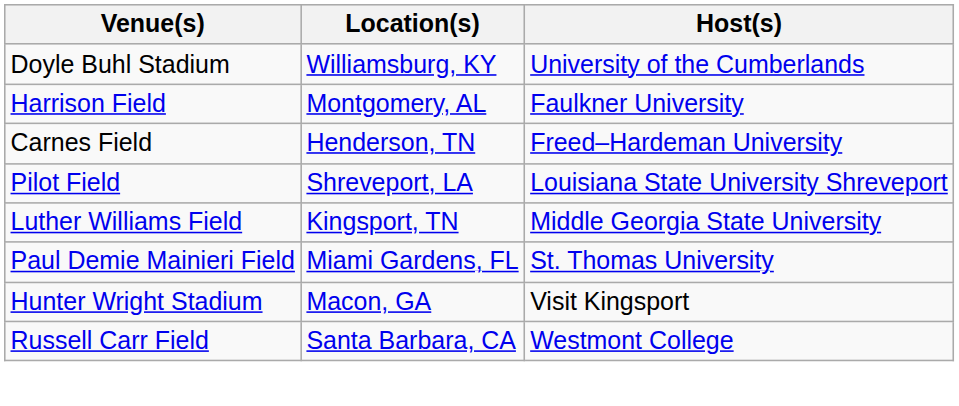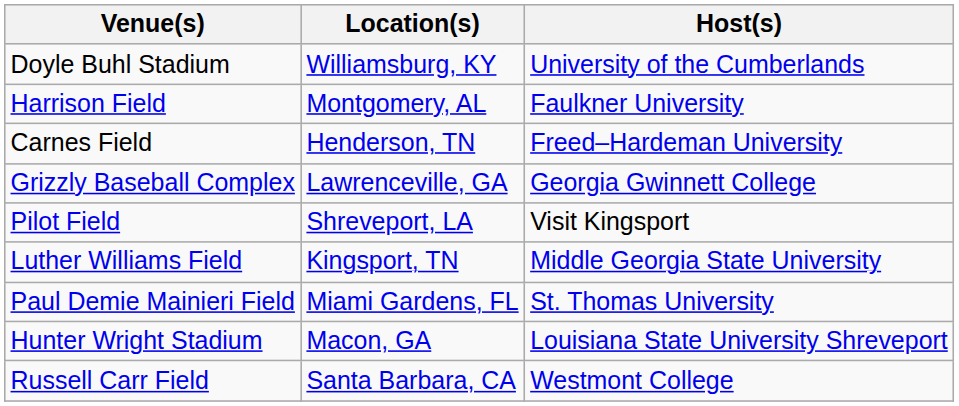 <table class="wikitable">
 <tr>
 <th>Venue(s)</th>
 <th>Location(s)</th>
 <th>Host(s)</th>
 </tr>
 <tr>
 <td>Doyle Buhl Stadium</td>
 <td><a href='#'>Williamsburg, KY</a></td>
 <td><a href='#'>University of the Cumberlands</a></td>
 </tr>
 <tr>
 <td><a href='#'>Harrison Field</a></td>
 <td><a href='#'>Montgomery, AL</a></td>
 <td><a href='#'>Faulkner University</a></td>
 </tr>
 <tr>
 <td>Carnes Field</td>
 <td><a href='#'>Henderson, TN</a></td>
 <td><a href='#'>Freed–Hardeman University</a></td>
 </tr>
 <tr>
+<td><a href='#'>Grizzly Baseball Complex</a></td>
+<td><a href='#'>Lawrenceville, GA</a></td>
+<td><a href='#'>Georgia Gwinnett College</a></td>
+</tr>
+<tr>
 <td><a href='#'>Pilot Field</a></td>
 <td><a href='#'>Shreveport, LA</a></td>
-<td><a href='#'>Louisiana State University Shreveport</a></td>
+<td>Visit Kingsport</td>
 </tr>
 <tr>
 <td><a href='#'>Luther Williams Field</a></td>
 <td><a href='#'>Kingsport, TN</a></td>
 <td><a href='#'>Middle Georgia State University</a></td>
 </tr>
 <tr>
 <td><a href='#'>Paul Demie Mainieri Field</a></td>
 <td><a href='#'>Miami Gardens, FL</a></td>
 <td><a href='#'>St. Thomas University</a></td>
 </tr>
 <tr>
 <td><a href='#'>Hunter Wright Stadium</a></td>
 <td><a href='#'>Macon, GA</a></td>
-<td>Visit Kingsport</td>
+<td><a href='#'>Louisiana State University Shreveport</a></td>
 </tr>
 <tr>
 <td><a href='#'>Russell Carr Field</a></td>
 <td><a href='#'>Santa Barbara, CA</a></td>
 <td><a href='#'>Westmont College</a></td>
 </tr>
 </table>
